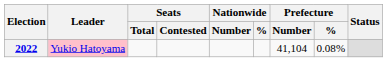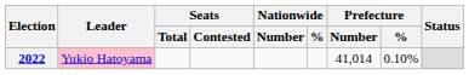 <table class="wikitable sortable">
 <tr>
 <th rowspan="2">Election</th>
 <th rowspan="2">Leader</th>
 <th colspan="2">Seats</th>
 <th colspan="2">Nationwide</th>
 <th colspan="2">Prefecture</th>
 <th rowspan="2">Status</th>
 </tr>
 <tr>
 <th>Total</th>
 <th>Contested</th>
 <th>Number</th>
 <th>%</th>
 <th>Number</th>
 <th>%</th>
 </tr>
 <tr style="text-align:center;">
 <th><a href='#'>2022</a></th>
 <td style="background: pink;"><a href='#'>Yukio Hatoyama</a></td>
 <td></td>
 <td></td>
 <td></td>
 <td></td>
-<td>41,104</td>
-<td>0.08%</td>
+<td>41,014</td>
+<td>0.10%</td>
 <td align="center" style="background:#ddd;"></td>
 </tr>
 </table>
